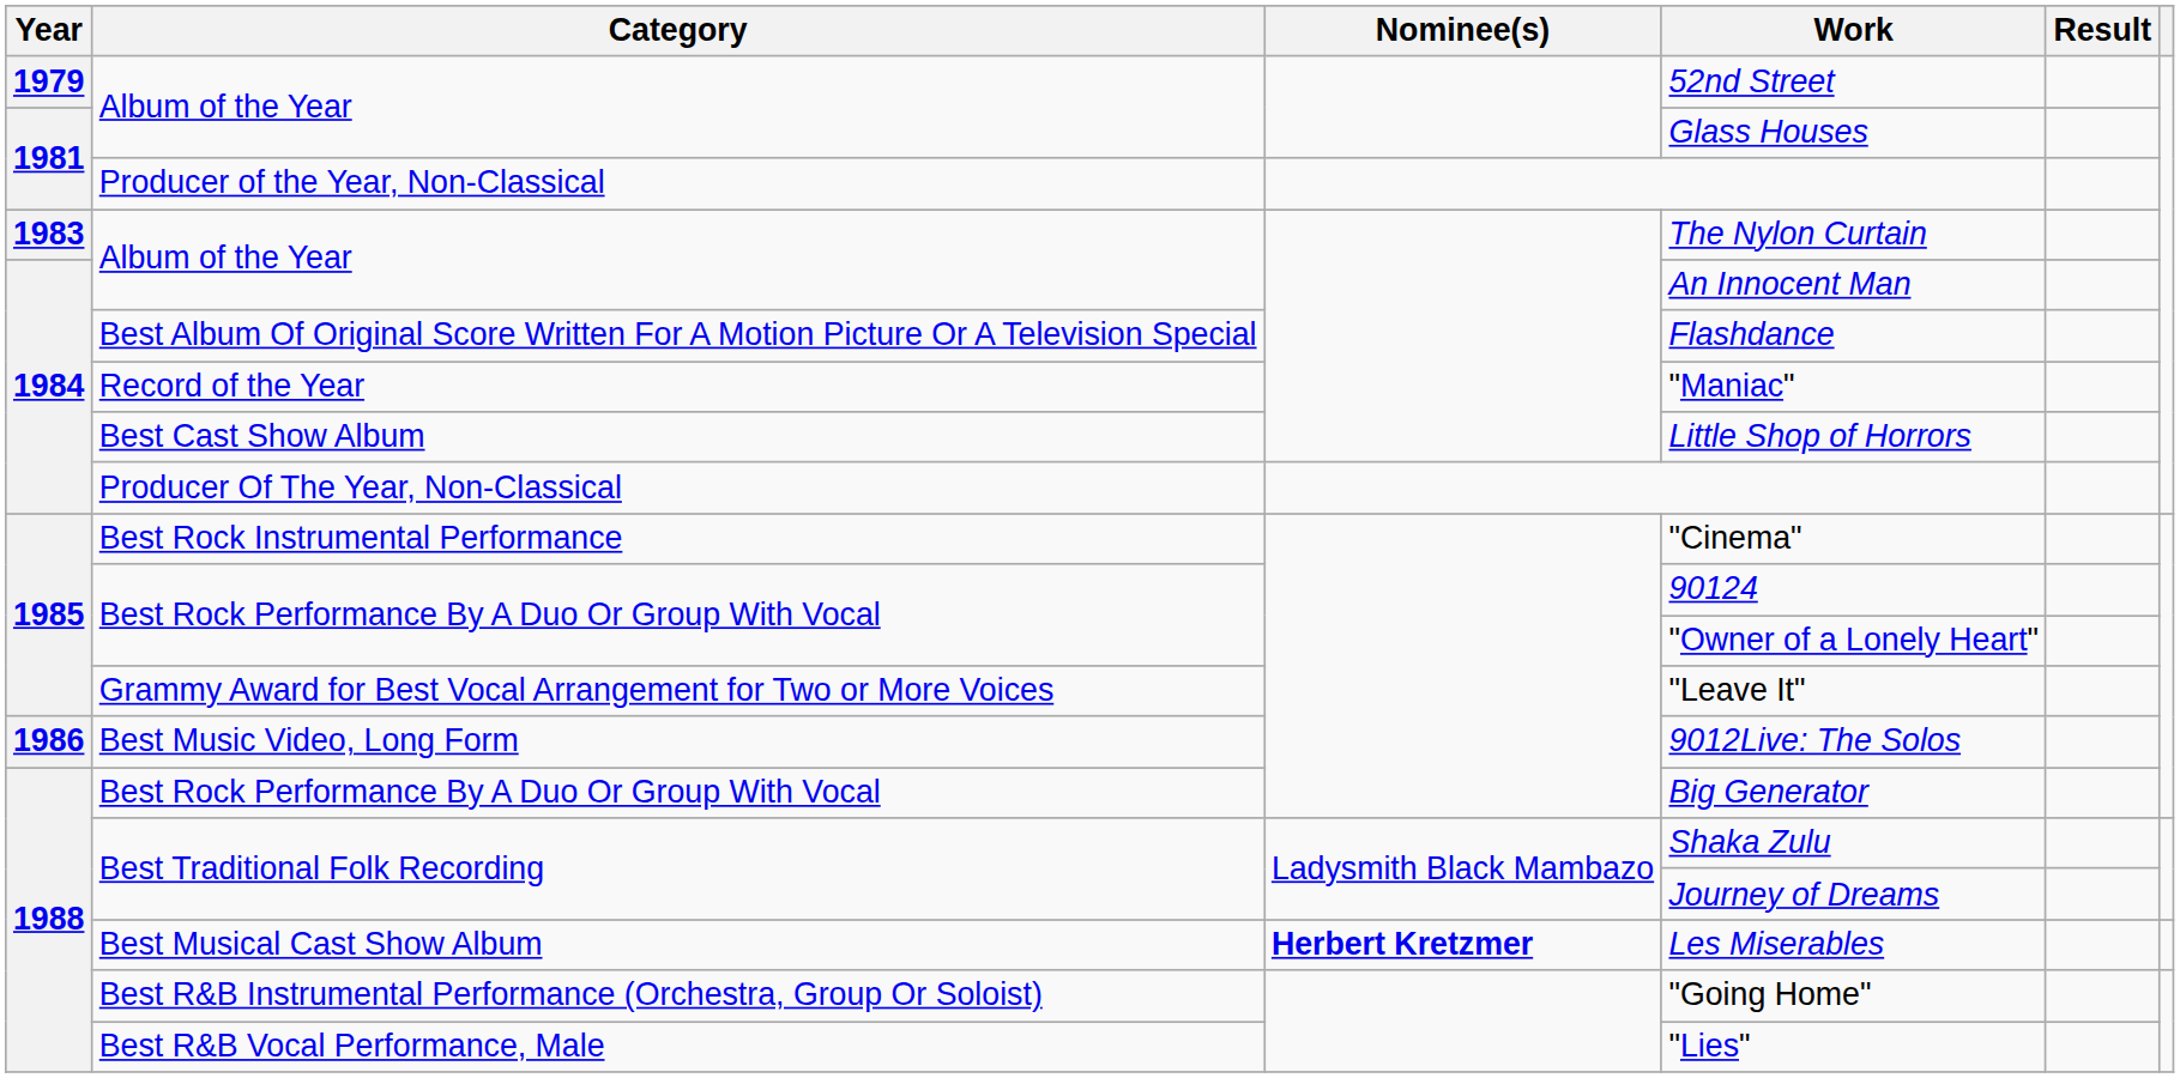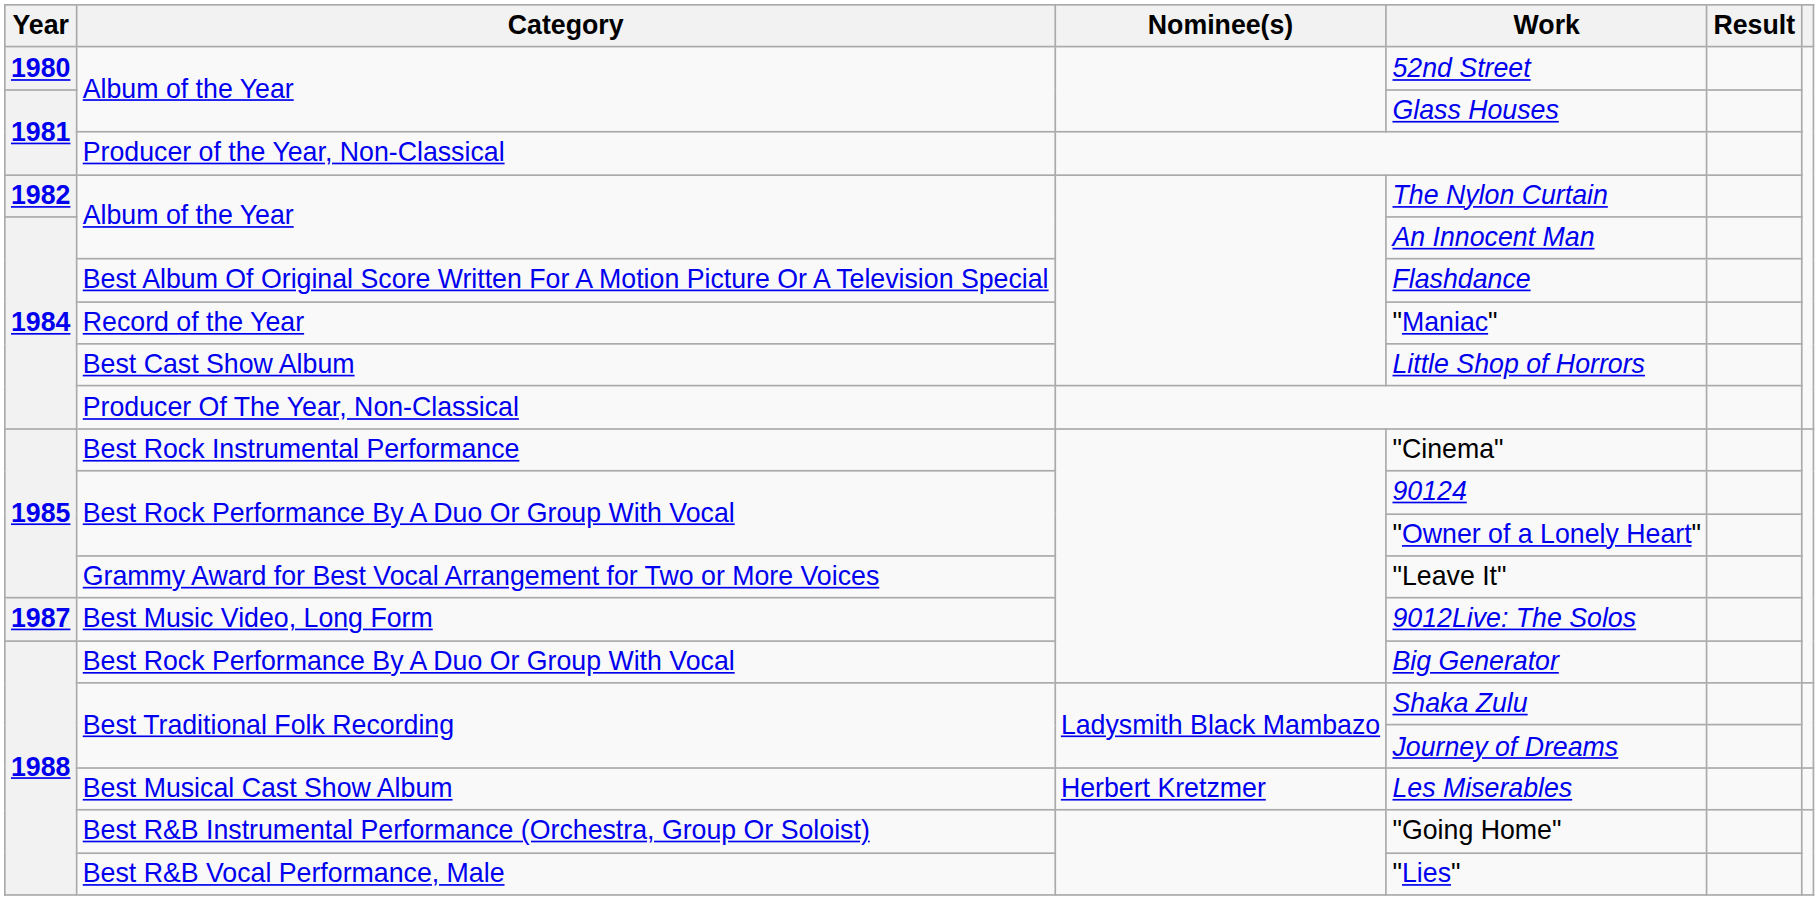 <table class="wikitable sortable plainrowheaders">
 <tr>
 <th scope=col>Year</th>
 <th scope=col>Category</th>
 <th scope=col>Nominee(s)</th>
 <th scope=col>Work</th>
 <th scope=col>Result</th>
 <th scope=col></th>
 </tr>
 <tr>
-<th scope="row"><a href='#'>1979</a></th>
+<th scope="row"><a href='#'>1980</a></th>
 <td rowspan="2"><a href='#'>Album of the Year</a></td>
 <td rowspan="2"></td>
 <td><em><a href='#'>52nd Street</a></em></td>
 <td></td>
 <td rowspan="9" align="center"></td>
 </tr>
 <tr>
 <th rowspan="2" scope="rowgroup"><a href='#'>1981</a></th>
 <td><em><a href='#'>Glass Houses</a></em></td>
 <td></td>
 </tr>
 <tr>
 <td><a href='#'>Producer of the Year, Non-Classical</a></td>
 <td colspan="2"></td>
 <td></td>
 </tr>
 <tr>
-<th scope="row"><a href='#'>1983</a></th>
+<th scope="row"><a href='#'>1982</a></th>
 <td rowspan="2"><a href='#'>Album of the Year</a></td>
 <td rowspan="5"></td>
 <td><em><a href='#'>The Nylon Curtain</a></em></td>
 <td></td>
 </tr>
 <tr>
 <th rowspan="5" scope="rowgroup"><a href='#'>1984</a></th>
 <td><em><a href='#'>An Innocent Man</a></em></td>
 <td></td>
 </tr>
 <tr>
 <td><a href='#'>Best Album Of Original Score Written For A Motion Picture Or A Television Special</a></td>
 <td><em><a href='#'>Flashdance</a></em></td>
 <td></td>
 </tr>
 <tr>
 <td><a href='#'>Record of the Year</a></td>
 <td>"<a href='#'>Maniac</a>"</td>
 <td></td>
 </tr>
 <tr>
 <td><a href='#'>Best Cast Show Album</a></td>
 <td><em><a href='#'>Little Shop of Horrors</a></em></td>
 <td></td>
 </tr>
 <tr>
 <td><a href='#'>Producer Of The Year, Non-Classical</a></td>
 <td colspan="2"></td>
 <td></td>
 </tr>
 <tr>
 <th rowspan="4" scope="rowgroup"><a href='#'>1985</a></th>
 <td><a href='#'>Best Rock Instrumental Performance</a></td>
 <td rowspan="6"></td>
 <td>"Cinema"</td>
 <td></td>
 <td rowspan="6" align="center"></td>
 </tr>
 <tr>
 <td rowspan="2"><a href='#'>Best Rock Performance By A Duo Or Group With Vocal</a></td>
 <td><em><a href='#'>90124</a></em></td>
 <td></td>
 </tr>
 <tr>
 <td>"<a href='#'>Owner of a Lonely Heart</a>"</td>
 <td></td>
 </tr>
 <tr>
 <td><a href='#'>Grammy Award for Best Vocal Arrangement for Two or More Voices</a></td>
 <td>"Leave It"</td>
 <td></td>
 </tr>
 <tr>
-<th scope="row"><a href='#'>1986</a></th>
+<th scope="row"><a href='#'>1987</a></th>
 <td><a href='#'>Best Music Video, Long Form</a></td>
 <td><em><a href='#'>9012Live: The Solos</a></em></td>
 <td></td>
 </tr>
 <tr>
 <th rowspan="6" scope="rowgroup"><a href='#'>1988</a></th>
 <td><a href='#'>Best Rock Performance By A Duo Or Group With Vocal</a></td>
 <td><em><a href='#'>Big Generator</a></em></td>
 <td></td>
 </tr>
 <tr>
 <td rowspan="2"><a href='#'>Best Traditional Folk Recording</a></td>
 <td rowspan="2"><a href='#'>Ladysmith Black Mambazo</a></td>
 <td><em><a href='#'>Shaka Zulu</a></em></td>
 <td></td>
 <td rowspan="2" align="center"></td>
 </tr>
 <tr>
 <td><em><a href='#'>Journey of Dreams</a></em></td>
 <td></td>
 </tr>
 <tr>
 <td><a href='#'>Best Musical Cast Show Album</a></td>
-<td><strong><a href='#'>Herbert Kretzmer</a></strong></td>
+<td><a href='#'>Herbert Kretzmer</a></td>
 <td><em><a href='#'>Les Miserables</a></em></td>
 <td></td>
 <td align="center"></td>
 </tr>
 <tr>
 <td><a href='#'>Best R&B Instrumental Performance (Orchestra, Group Or Soloist)</a></td>
 <td rowspan="2"></td>
 <td>"Going Home"</td>
 <td></td>
 <td rowspan="2" align="center"></td>
 </tr>
 <tr>
 <td><a href='#'>Best R&B Vocal Performance, Male</a></td>
 <td>"<a href='#'>Lies</a>"</td>
 <td></td>
 </tr>
 </table>
